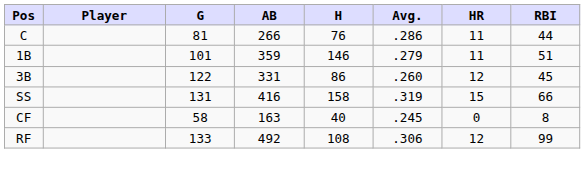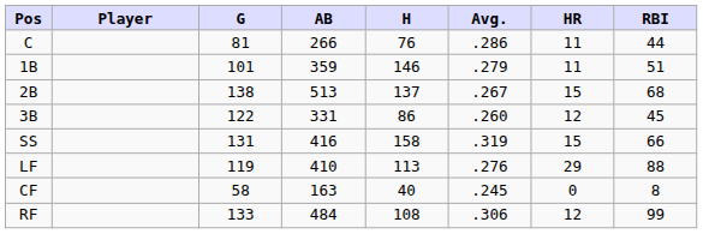 <table class="wikitable sortable">
 <tr>
 <th style="background:#ddf; width:5%;">Pos</th>
 <th style="background:#ddf; width:16%;">Player</th>
 <th style="background:#ddf; width:9%;">G</th>
 <th style="background:#ddf; width:9%;">AB</th>
 <th style="background:#ddf; width:9%;">H</th>
 <th style="background:#ddf; width:9%;">Avg.</th>
 <th style="background:#ddf; width:9%;">HR</th>
 <th style="background:#ddf; width:9%;">RBI</th>
 </tr>
 <tr style="text-align:center;">
 <td>C</td>
 <td></td>
 <td>81</td>
 <td>266</td>
 <td>76</td>
 <td>.286</td>
 <td>11</td>
 <td>44</td>
 </tr>
 <tr style="text-align:center;">
 <td>1B</td>
 <td></td>
 <td>101</td>
 <td>359</td>
 <td>146</td>
 <td>.279</td>
 <td>11</td>
 <td>51</td>
 </tr>
 <tr style="text-align:center;">
+<td>2B</td>
+<td></td>
+<td>138</td>
+<td>513</td>
+<td>137</td>
+<td>.267</td>
+<td>15</td>
+<td>68</td>
+</tr>
+<tr style="text-align:center;">
 <td>3B</td>
 <td></td>
 <td>122</td>
 <td>331</td>
 <td>86</td>
 <td>.260</td>
 <td>12</td>
 <td>45</td>
 </tr>
 <tr style="text-align:center;">
 <td>SS</td>
 <td></td>
 <td>131</td>
 <td>416</td>
 <td>158</td>
 <td>.319</td>
 <td>15</td>
 <td>66</td>
 </tr>
 <tr style="text-align:center;">
+<td>LF</td>
+<td></td>
+<td>119</td>
+<td>410</td>
+<td>113</td>
+<td>.276</td>
+<td>29</td>
+<td>88</td>
+</tr>
+<tr style="text-align:center;">
 <td>CF</td>
 <td></td>
 <td>58</td>
 <td>163</td>
 <td>40</td>
 <td>.245</td>
 <td>0</td>
 <td>8</td>
 </tr>
 <tr style="text-align:center;">
 <td>RF</td>
 <td></td>
 <td>133</td>
-<td>492</td>
+<td>484</td>
 <td>108</td>
 <td>.306</td>
 <td>12</td>
 <td>99</td>
 </tr>
 </table>
